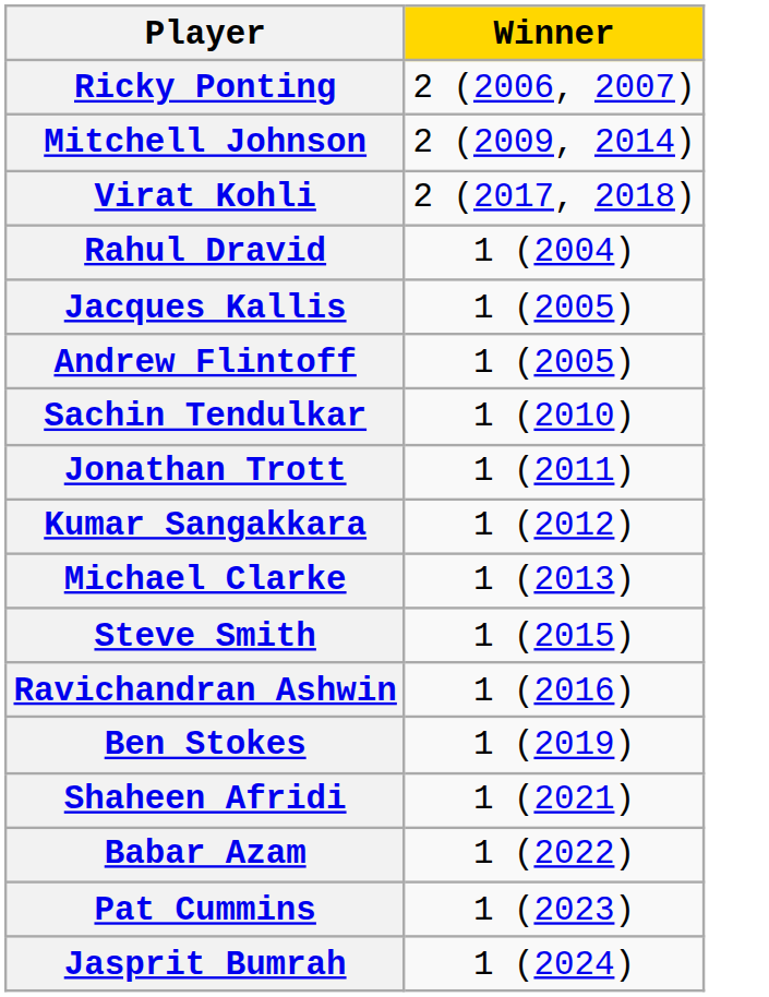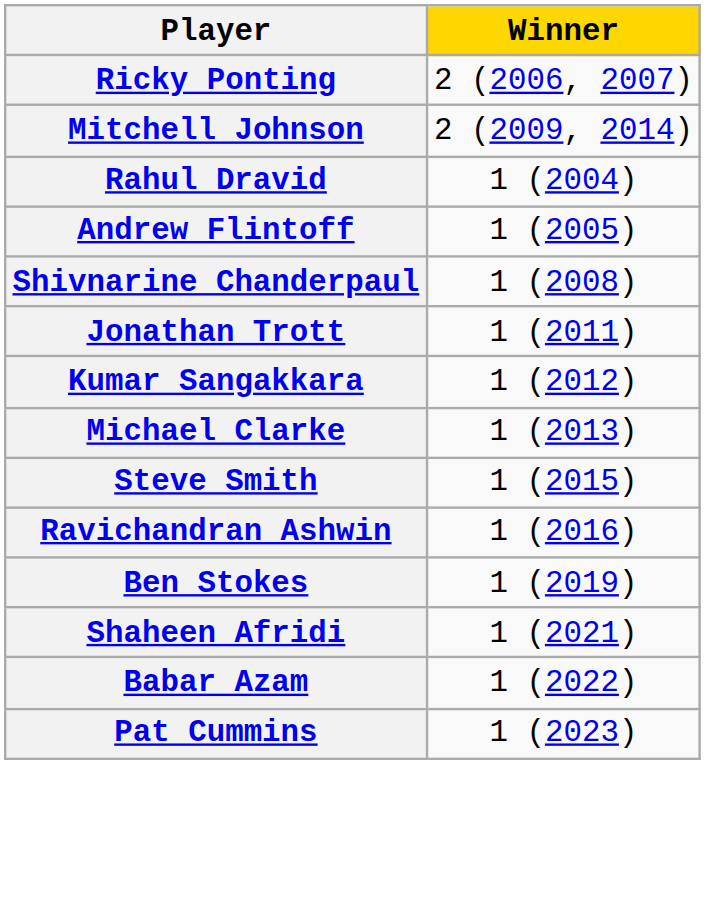 <table class="sortable plainrowheaders wikitable">
 <tr>
 <th scope="col">Player</th>
 <th scope=col style="background-color: gold">Winner</th>
 </tr>
 <tr>
 <th align="left" scope="row"> <a href='#'>Ricky Ponting</a></th>
 <td style="text-align: center">2 (<a href='#'>2006</a>, <a href='#'>2007</a>)</td>
 </tr>
 <tr>
 <th align="left" scope="row"> <a href='#'>Mitchell Johnson</a></th>
 <td style="text-align: center">2 (<a href='#'>2009</a>, <a href='#'>2014</a>)</td>
 </tr>
 <tr>
-<th align="left" scope="row"> <a href='#'>Virat Kohli</a></th>
-<td style="text-align: center">2 (<a href='#'>2017</a>, <a href='#'>2018</a>)</td>
-</tr>
-<tr>
 <th align="left" scope="row"> <a href='#'>Rahul Dravid</a></th>
 <td style="text-align: center">1 (<a href='#'>2004</a>)</td>
-</tr>
-<tr>
-<th align="left" scope="row"> <a href='#'>Jacques Kallis</a></th>
-<td style="text-align: center">1 (<a href='#'>2005</a>)</td>
 </tr>
 <tr>
 <th align="left" scope="row"> <a href='#'>Andrew Flintoff</a></th>
 <td style="text-align: center">1 (<a href='#'>2005</a>)</td>
 </tr>
 <tr>
-<th align="left" scope="row"> <a href='#'>Sachin Tendulkar</a></th>
-<td style="text-align: center">1 (<a href='#'>2010</a>)</td>
+<th align="left" scope="row"> <a href='#'>Shivnarine Chanderpaul</a></th>
+<td style="text-align: center">1 (<a href='#'>2008</a>)</td>
 </tr>
 <tr>
 <th align="left" scope="row"> <a href='#'>Jonathan Trott</a></th>
 <td style="text-align: center">1 (<a href='#'>2011</a>)</td>
 </tr>
 <tr>
 <th align="left" scope="row"> <a href='#'>Kumar Sangakkara</a></th>
 <td style="text-align: center">1 (<a href='#'>2012</a>)</td>
 </tr>
 <tr>
 <th align="left" scope="row"> <a href='#'>Michael Clarke</a></th>
 <td style="text-align: center">1 (<a href='#'>2013</a>)</td>
 </tr>
 <tr>
 <th align="left" scope="row"> <a href='#'>Steve Smith</a></th>
 <td style="text-align: center">1 (<a href='#'>2015</a>)</td>
 </tr>
 <tr>
 <th align="left" scope="row"> <a href='#'>Ravichandran Ashwin</a></th>
 <td style="text-align: center">1 (<a href='#'>2016</a>)</td>
 </tr>
 <tr>
 <th align="left" scope="row"> <a href='#'>Ben Stokes</a></th>
 <td style="text-align: center">1 (<a href='#'>2019</a>)</td>
 </tr>
 <tr>
 <th align="left" scope="row"> <a href='#'>Shaheen Afridi</a></th>
 <td style="text-align: center">1 (<a href='#'>2021</a>)</td>
 </tr>
 <tr>
 <th align="left" scope="row"> <a href='#'>Babar Azam</a></th>
 <td style="text-align: center">1 (<a href='#'>2022</a>)</td>
 </tr>
 <tr>
 <th align="left" scope="row"> <a href='#'>Pat Cummins</a></th>
 <td style="text-align: center">1 (<a href='#'>2023</a>)</td>
 </tr>
-<tr>
-<th align="left" scope="row"> <a href='#'>Jasprit Bumrah</a></th>
-<td style="text-align: center">1 (<a href='#'>2024</a>)</td>
-</tr>
 </table>
